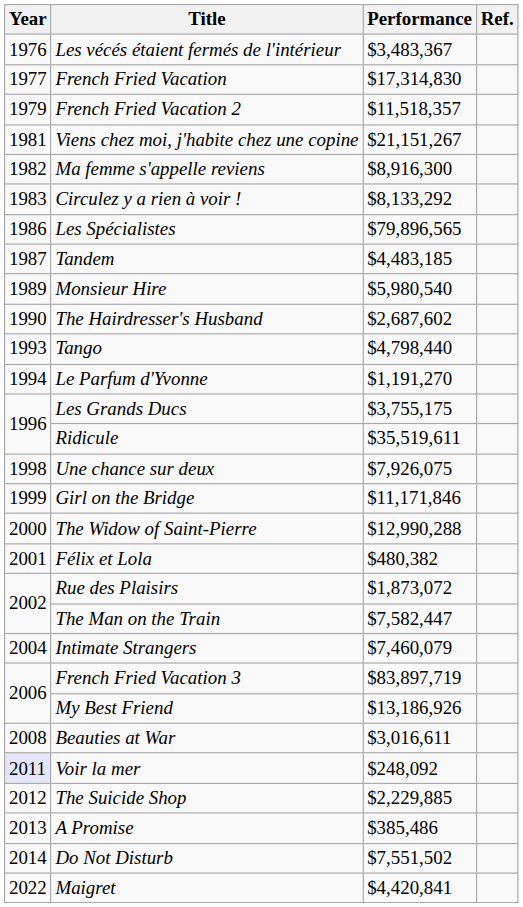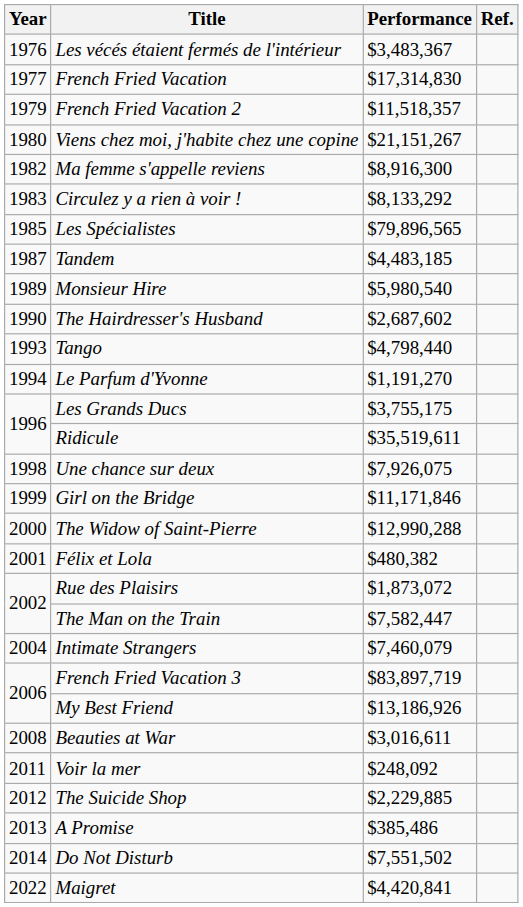 <table class="wikitable">
 <tr>
 <th>Year</th>
 <th>Title</th>
 <th>Performance</th>
 <th>Ref.</th>
 </tr>
 <tr>
 <td>1976</td>
 <td><em>Les vécés étaient fermés de l'intérieur</em></td>
 <td>$3,483,367</td>
 <td></td>
 </tr>
 <tr>
 <td>1977</td>
 <td><em>French Fried Vacation</em></td>
 <td>$17,314,830</td>
 <td></td>
 </tr>
 <tr>
 <td>1979</td>
 <td><em>French Fried Vacation 2</em></td>
 <td>$11,518,357</td>
 <td></td>
 </tr>
 <tr>
-<td>1981</td>
+<td>1980</td>
 <td><em>Viens chez moi, j'habite chez une copine</em></td>
 <td>$21,151,267</td>
 <td></td>
 </tr>
 <tr>
 <td>1982</td>
 <td><em>Ma femme s'appelle reviens</em></td>
 <td>$8,916,300</td>
 <td></td>
 </tr>
 <tr>
 <td>1983</td>
 <td><em>Circulez y a rien à voir !</em></td>
 <td>$8,133,292</td>
 <td></td>
 </tr>
 <tr>
-<td>1986</td>
+<td>1985</td>
 <td><em>Les Spécialistes</em></td>
 <td>$79,896,565</td>
 <td></td>
 </tr>
 <tr>
 <td>1987</td>
 <td><em>Tandem</em></td>
 <td>$4,483,185</td>
 <td></td>
 </tr>
 <tr>
 <td>1989</td>
 <td><em>Monsieur Hire</em></td>
 <td>$5,980,540</td>
 <td></td>
 </tr>
 <tr>
 <td>1990</td>
 <td><em>The Hairdresser's Husband</em></td>
 <td>$2,687,602</td>
 <td></td>
 </tr>
 <tr>
 <td>1993</td>
 <td><em>Tango</em></td>
 <td>$4,798,440</td>
 <td></td>
 </tr>
 <tr>
 <td>1994</td>
 <td><em>Le Parfum d'Yvonne</em></td>
 <td>$1,191,270</td>
 <td></td>
 </tr>
 <tr>
 <td rowspan=2>1996</td>
 <td><em>Les Grands Ducs</em></td>
 <td>$3,755,175</td>
 <td></td>
 </tr>
 <tr>
 <td><em>Ridicule</em></td>
 <td>$35,519,611</td>
 <td></td>
 </tr>
 <tr>
 <td>1998</td>
 <td><em>Une chance sur deux</em></td>
 <td>$7,926,075</td>
 <td></td>
 </tr>
 <tr>
 <td>1999</td>
 <td><em>Girl on the Bridge</em></td>
 <td>$11,171,846</td>
 <td></td>
 </tr>
 <tr>
 <td>2000</td>
 <td><em>The Widow of Saint-Pierre</em></td>
 <td>$12,990,288</td>
 <td></td>
 </tr>
 <tr>
 <td>2001</td>
 <td><em>Félix et Lola</em></td>
 <td>$480,382</td>
 <td></td>
 </tr>
 <tr>
 <td rowspan=2>2002</td>
 <td><em>Rue des Plaisirs</em></td>
 <td>$1,873,072</td>
 <td></td>
 </tr>
 <tr>
 <td><em>The Man on the Train</em></td>
 <td>$7,582,447</td>
 <td></td>
 </tr>
 <tr>
 <td>2004</td>
 <td><em>Intimate Strangers</em></td>
 <td>$7,460,079</td>
 <td></td>
 </tr>
 <tr>
 <td rowspan=2>2006</td>
 <td><em>French Fried Vacation 3</em></td>
 <td>$83,897,719</td>
 <td></td>
 </tr>
 <tr>
 <td><em>My Best Friend</em></td>
 <td>$13,186,926</td>
 <td></td>
 </tr>
 <tr>
 <td>2008</td>
 <td><em>Beauties at War</em></td>
 <td>$3,016,611</td>
 <td></td>
 </tr>
 <tr>
-<td style="background: lavender;">2011</td>
+<td>2011</td>
 <td><em>Voir la mer</em></td>
 <td>$248,092</td>
 <td></td>
 </tr>
 <tr>
 <td>2012</td>
 <td><em>The Suicide Shop</em></td>
 <td>$2,229,885</td>
 <td></td>
 </tr>
 <tr>
 <td>2013</td>
 <td><em>A Promise</em></td>
 <td>$385,486</td>
 <td></td>
 </tr>
 <tr>
 <td>2014</td>
 <td><em>Do Not Disturb</em></td>
 <td>$7,551,502</td>
 <td></td>
 </tr>
 <tr>
 <td>2022</td>
 <td><em>Maigret</em></td>
 <td>$4,420,841</td>
 <td></td>
 </tr>
 </table>
